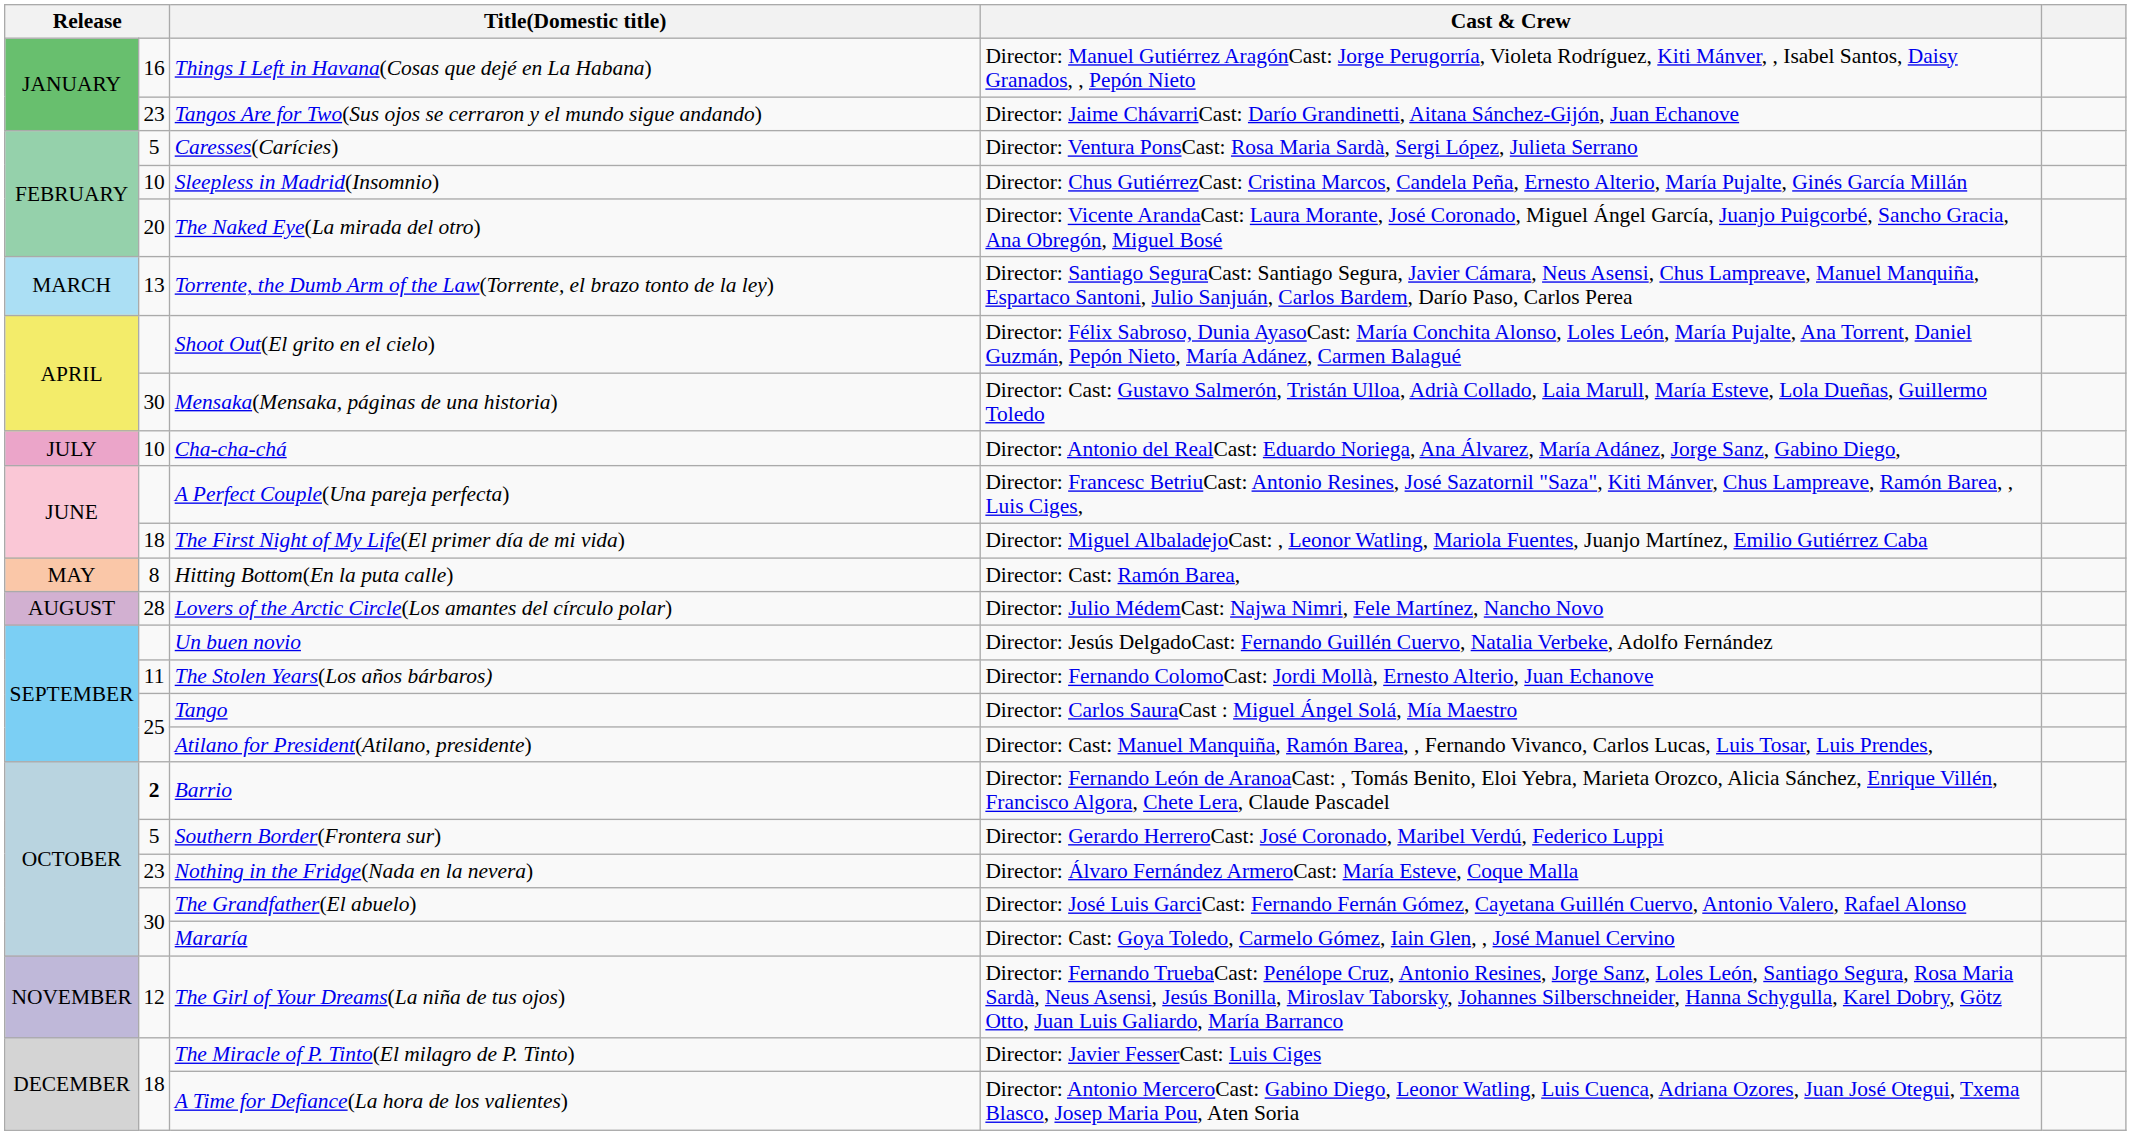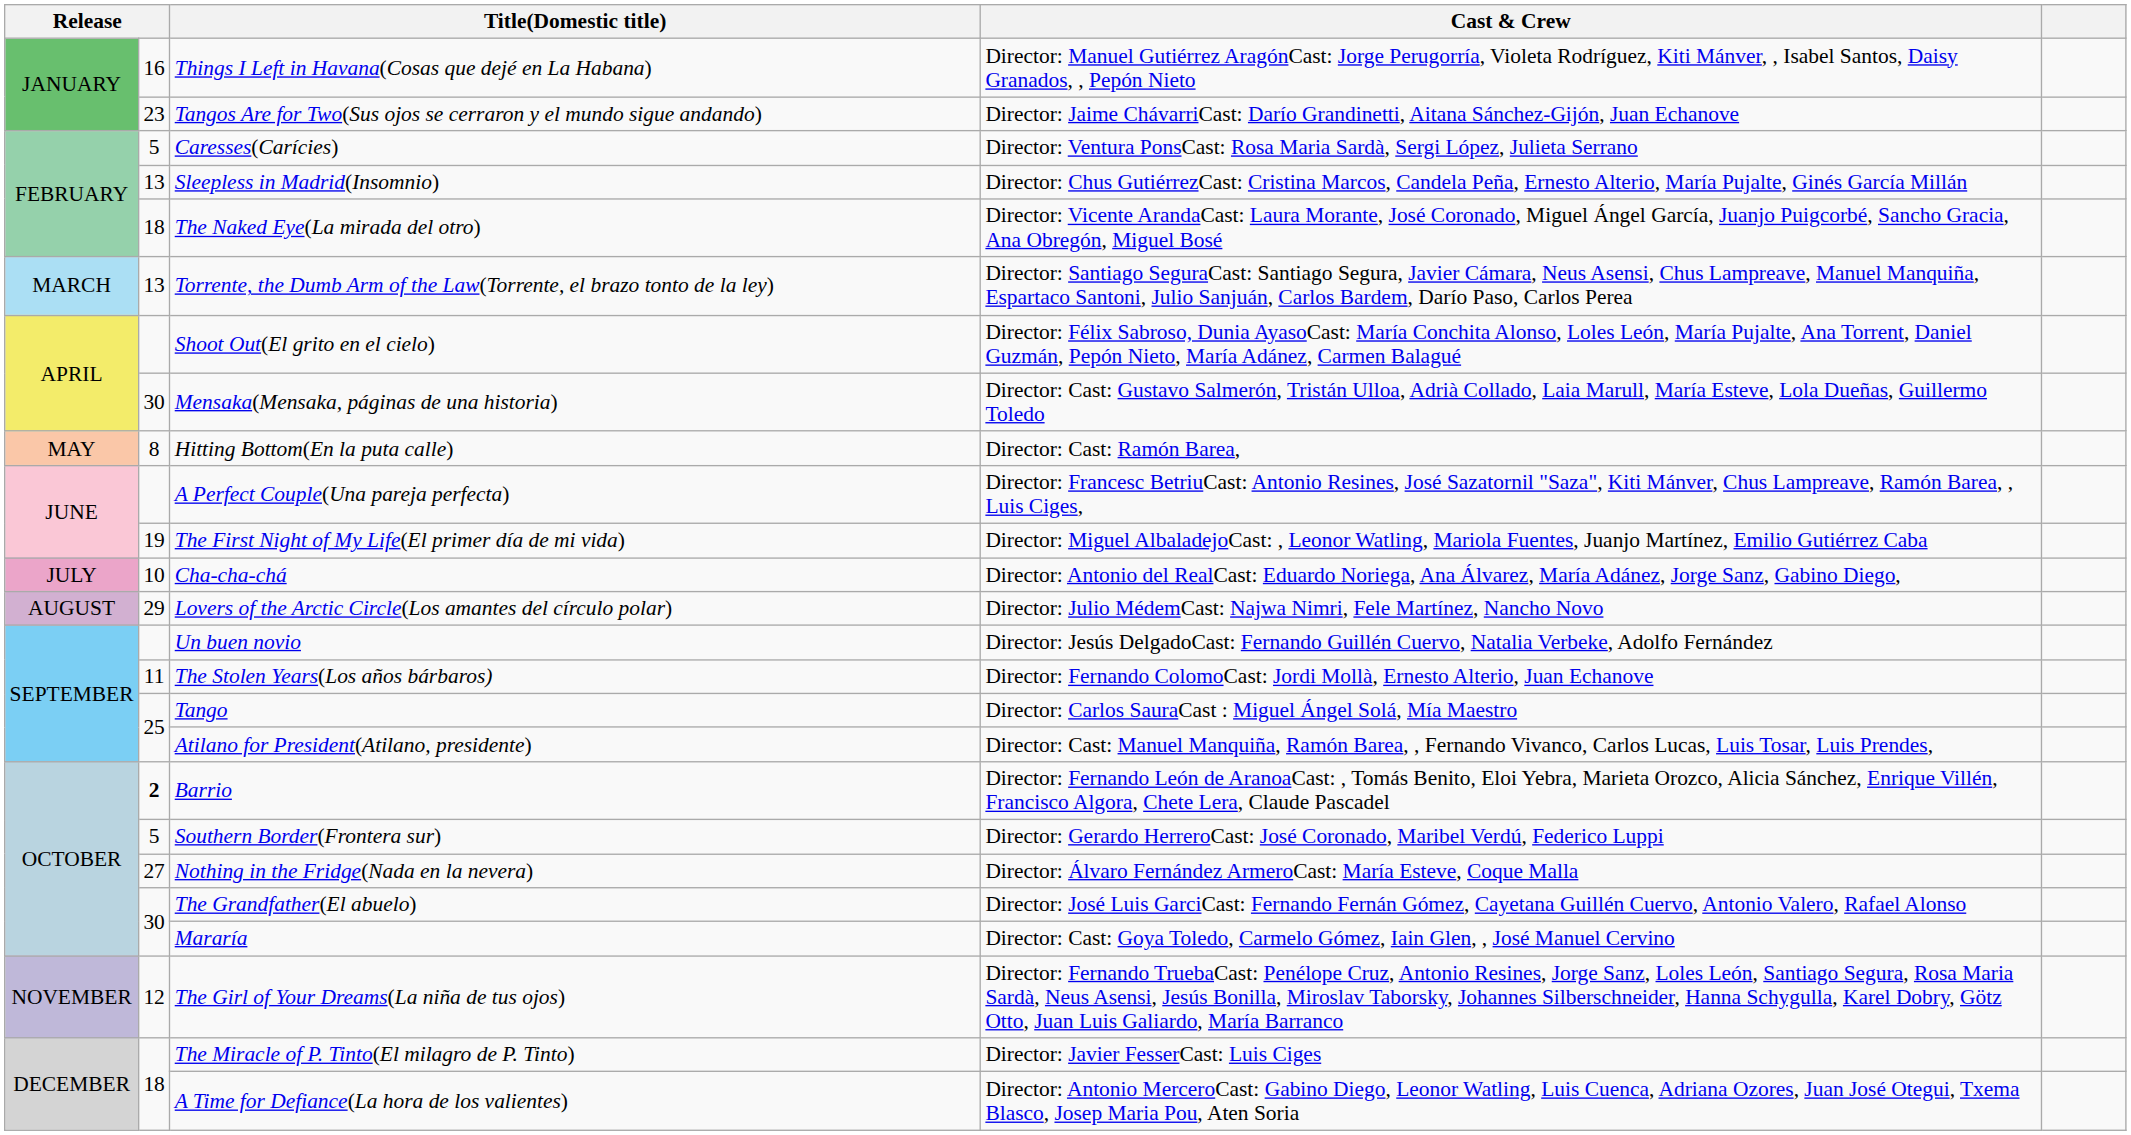 <table class="wikitable sortable" style="width:100%;">
 <tr>
 <th colspan="2" style="width:5%;">Release</th>
 <th>Title(Domestic title)</th>
 <th style="width:50%;">Cast & Crew</th>
 <th style="width:4%;"></th>
 </tr>
 <tr>
 <td align = "center" rowspan = "2" bgcolor = #68bf6e>JANUARY</td>
 <td align = "center">16</td>
 <td><em><a href='#'>Things I Left in Havana</a></em>(<em>Cosas que dejé en La Habana</em>)</td>
 <td>Director: <a href='#'>Manuel Gutiérrez Aragón</a>Cast: <a href='#'>Jorge Perugorría</a>, Violeta Rodríguez, <a href='#'>Kiti Mánver</a>, , Isabel Santos, <a href='#'>Daisy Granados</a>, , <a href='#'>Pepón Nieto</a></td>
 <td align = "center"></td>
 </tr>
 <tr>
 <td align = "center">23</td>
 <td><em><a href='#'>Tangos Are for Two</a></em>(<em>Sus ojos se cerraron y el mundo sigue andando</em>)</td>
 <td>Director: <a href='#'>Jaime Chávarri</a>Cast: <a href='#'>Darío Grandinetti</a>, <a href='#'>Aitana Sánchez-Gijón</a>, <a href='#'>Juan Echanove</a></td>
 <td align = "center"></td>
 </tr>
 <tr>
 <td align = "center" rowspan = "3" bgcolor = "#95d1ab">FEBRUARY</td>
 <td align = "center">5</td>
 <td><em><a href='#'>Caresses</a></em>(<em>Carícies</em>)</td>
 <td>Director: <a href='#'>Ventura Pons</a>Cast: <a href='#'>Rosa Maria Sardà</a>, <a href='#'>Sergi López</a>, <a href='#'>Julieta Serrano</a></td>
 <td align = "center"></td>
 </tr>
 <tr>
-<td align = "center">10</td>
+<td align = "center">13</td>
 <td><em><a href='#'>Sleepless in Madrid</a></em>(<em>Insomnio</em>)</td>
 <td>Director: <a href='#'>Chus Gutiérrez</a>Cast: <a href='#'>Cristina Marcos</a>, <a href='#'>Candela Peña</a>, <a href='#'>Ernesto Alterio</a>, <a href='#'>María Pujalte</a>, <a href='#'>Ginés García Millán</a></td>
 <td align = "center"></td>
 </tr>
 <tr>
-<td align = "center">20</td>
+<td align = "center">18</td>
 <td><em><a href='#'>The Naked Eye</a></em>(<em>La mirada del otro</em>)</td>
 <td>Director: <a href='#'>Vicente Aranda</a>Cast: <a href='#'>Laura Morante</a>, <a href='#'>José Coronado</a>, Miguel Ángel García, <a href='#'>Juanjo Puigcorbé</a>, <a href='#'>Sancho Gracia</a>, <a href='#'>Ana Obregón</a>, <a href='#'>Miguel Bosé</a></td>
 <td align = "center"></td>
 </tr>
 <tr>
 <td align = "center" rowspan = "1" bgcolor = "#abdff4">MARCH</td>
 <td align = "center">13</td>
 <td><em><a href='#'>Torrente, the Dumb Arm of the Law</a></em>(<em>Torrente, el brazo tonto de la ley</em>)</td>
 <td>Director: <a href='#'>Santiago Segura</a>Cast: Santiago Segura, <a href='#'>Javier Cámara</a>, <a href='#'>Neus Asensi</a>, <a href='#'>Chus Lampreave</a>, <a href='#'>Manuel Manquiña</a>, <a href='#'>Espartaco Santoni</a>, <a href='#'>Julio Sanjuán</a>, <a href='#'>Carlos Bardem</a>, Darío Paso, Carlos Perea</td>
 <td align = "center"></td>
 </tr>
 <tr>
 <td align = "center" rowspan = "2" bgcolor = "f3ec6a">APRIL</td>
 <td></td>
 <td><em><a href='#'>Shoot Out</a></em>(<em>El grito en el cielo</em>)</td>
 <td>Director: <a href='#'>Félix Sabroso, Dunia Ayaso</a>Cast: <a href='#'>María Conchita Alonso</a>, <a href='#'>Loles León</a>, <a href='#'>María Pujalte</a>, <a href='#'>Ana Torrent</a>, <a href='#'>Daniel Guzmán</a>, <a href='#'>Pepón Nieto</a>, <a href='#'>María Adánez</a>, <a href='#'>Carmen Balagué</a></td>
 <td></td>
 </tr>
 <tr>
 <td align = "center">30</td>
 <td><em><a href='#'>Mensaka</a></em>(<em>Mensaka, páginas de una historia</em>)</td>
 <td>Director: Cast: <a href='#'>Gustavo Salmerón</a>, <a href='#'>Tristán Ulloa</a>, <a href='#'>Adrià Collado</a>, <a href='#'>Laia Marull</a>, <a href='#'>María Esteve</a>, <a href='#'>Lola Dueñas</a>, <a href='#'>Guillermo Toledo</a></td>
 <td align = "center"></td>
 </tr>
 <tr>
-<td align = "center" rowspan = "1" bgcolor = "#eba5c9">JULY</td>
-<td align = "center">10</td>
-<td><em><a href='#'>Cha-cha-chá</a></em></td>
-<td>Director: <a href='#'>Antonio del Real</a>Cast: <a href='#'>Eduardo Noriega</a>, <a href='#'>Ana Álvarez</a>, <a href='#'>María Adánez</a>, <a href='#'>Jorge Sanz</a>, <a href='#'>Gabino Diego</a>, </td>
+<td align = "center" rowspan = "1" bgcolor = "#fac7a8">MAY</td>
+<td align = "center">8</td>
+<td><em>Hitting Bottom</em>(<em>En la puta calle</em>)</td>
+<td>Director: Cast: <a href='#'>Ramón Barea</a>, </td>
 <td align = "center"></td>
 </tr>
 <tr>
 <td align = "center" rowspan = "2" bgcolor = "#fac7d6">JUNE</td>
 <td></td>
 <td><em><a href='#'>A Perfect Couple</a></em>(<em>Una pareja perfecta</em>)</td>
 <td>Director: <a href='#'>Francesc Betriu</a>Cast: <a href='#'>Antonio Resines</a>, <a href='#'>José Sazatornil "Saza"</a>, <a href='#'>Kiti Mánver</a>, <a href='#'>Chus Lampreave</a>, <a href='#'>Ramón Barea</a>, , <a href='#'>Luis Ciges</a>, </td>
 <td></td>
 </tr>
 <tr>
-<td align = "center">18</td>
+<td align = "center">19</td>
 <td><em><a href='#'>The First Night of My Life</a></em>(<em>El primer día de mi vida</em>)</td>
 <td>Director: <a href='#'>Miguel Albaladejo</a>Cast: , <a href='#'>Leonor Watling</a>, <a href='#'>Mariola Fuentes</a>, Juanjo Martínez, <a href='#'>Emilio Gutiérrez Caba</a></td>
 <td></td>
 </tr>
 <tr>
-<td align = "center" rowspan = "1" bgcolor = "#fac7a8">MAY</td>
-<td align = "center">8</td>
-<td><em>Hitting Bottom</em>(<em>En la puta calle</em>)</td>
-<td>Director: Cast: <a href='#'>Ramón Barea</a>, </td>
+<td align = "center" rowspan = "1" bgcolor = "#eba5c9">JULY</td>
+<td align = "center">10</td>
+<td><em><a href='#'>Cha-cha-chá</a></em></td>
+<td>Director: <a href='#'>Antonio del Real</a>Cast: <a href='#'>Eduardo Noriega</a>, <a href='#'>Ana Álvarez</a>, <a href='#'>María Adánez</a>, <a href='#'>Jorge Sanz</a>, <a href='#'>Gabino Diego</a>, </td>
 <td align = "center"></td>
 </tr>
 <tr>
 <td align = "center" rowspan = "1" bgcolor = "#d2b0d1">AUGUST</td>
-<td align = "center">28</td>
+<td align = "center">29</td>
 <td><em><a href='#'>Lovers of the Arctic Circle</a></em>(<em>Los amantes del círculo polar</em>)</td>
 <td>Director: <a href='#'>Julio Médem</a>Cast: <a href='#'>Najwa Nimri</a>, <a href='#'>Fele Martínez</a>, <a href='#'>Nancho Novo</a></td>
 <td align = "center"></td>
 </tr>
 <tr>
 <td align = "center" rowspan = "4" bgcolor = "#7bcff4">SEPTEMBER</td>
 <td></td>
 <td><em><a href='#'>Un buen novio</a></em></td>
 <td>Director: Jesús DelgadoCast: <a href='#'>Fernando Guillén Cuervo</a>, <a href='#'>Natalia Verbeke</a>, Adolfo Fernández</td>
 <td></td>
 </tr>
 <tr>
 <td align = "center">11</td>
 <td><em><a href='#'>The Stolen Years</a></em>(<em>Los años bárbaros)</em></td>
 <td>Director: <a href='#'>Fernando Colomo</a>Cast: <a href='#'>Jordi Mollà</a>, <a href='#'>Ernesto Alterio</a>, <a href='#'>Juan Echanove</a></td>
 <td align = "center"></td>
 </tr>
 <tr>
 <td rowspan = "2" align = "center">25</td>
 <td><em><a href='#'>Tango</a></em></td>
 <td>Director: <a href='#'>Carlos Saura</a>Cast : <a href='#'>Miguel Ángel Solá</a>, <a href='#'>Mía Maestro</a></td>
 <td align = "center"></td>
 </tr>
 <tr>
 <td><em><a href='#'>Atilano for President</a></em>(<em>Atilano, presidente</em>)</td>
 <td>Director: Cast: <a href='#'>Manuel Manquiña</a>, <a href='#'>Ramón Barea</a>, , Fernando Vivanco, Carlos Lucas, <a href='#'>Luis Tosar</a>, <a href='#'>Luis Prendes</a>, </td>
 <td align = "center"></td>
 </tr>
 <tr>
 <td align = "center" rowspan = "5" bgcolor = "#b9d4e">OCTOBER</td>
 <td align = "center"><strong>2</strong></td>
 <td><em><a href='#'>Barrio</a></em></td>
 <td>Director: <a href='#'>Fernando León de Aranoa</a>Cast: , Tomás Benito, Eloi Yebra, Marieta Orozco, Alicia Sánchez, <a href='#'>Enrique Villén</a>, <a href='#'>Francisco Algora</a>, <a href='#'>Chete Lera</a>, Claude Pascadel</td>
 <td align = "center"></td>
 </tr>
 <tr>
 <td align = "center">5</td>
 <td><em><a href='#'>Southern Border</a></em>(<em>Frontera sur</em>)</td>
 <td>Director: <a href='#'>Gerardo Herrero</a>Cast: <a href='#'>José Coronado</a>, <a href='#'>Maribel Verdú</a>, <a href='#'>Federico Luppi</a></td>
 <td align = "center"></td>
 </tr>
 <tr>
-<td align = "center">23</td>
+<td align = "center">27</td>
 <td><em><a href='#'>Nothing in the Fridge</a></em>(<em>Nada en la nevera</em>)</td>
 <td>Director: <a href='#'>Álvaro Fernández Armero</a>Cast: <a href='#'>María Esteve</a>, <a href='#'>Coque Malla</a></td>
 <td></td>
 </tr>
 <tr>
 <td rowspan = "2" align = "center">30</td>
 <td><em><a href='#'>The Grandfather</a></em>(<em>El abuelo</em>)</td>
 <td>Director: <a href='#'>José Luis Garci</a>Cast: <a href='#'>Fernando Fernán Gómez</a>, <a href='#'>Cayetana Guillén Cuervo</a>, <a href='#'>Antonio Valero</a>, <a href='#'>Rafael Alonso</a></td>
 <td align = "center"></td>
 </tr>
 <tr>
 <td><em><a href='#'>Mararía</a></em></td>
 <td>Director: Cast: <a href='#'>Goya Toledo</a>, <a href='#'>Carmelo Gómez</a>, <a href='#'>Iain Glen</a>, , <a href='#'>José Manuel Cervino</a></td>
 <td align = "center"></td>
 </tr>
 <tr>
 <td align = "center" rowspan = "1" bgcolor = "#bfb8d9">NOVEMBER</td>
 <td align = "center">12</td>
 <td><em><a href='#'>The Girl of Your Dreams</a></em>(<em>La niña de tus ojos</em>)</td>
 <td>Director: <a href='#'>Fernando Trueba</a>Cast: <a href='#'>Penélope Cruz</a>, <a href='#'>Antonio Resines</a>, <a href='#'>Jorge Sanz</a>, <a href='#'>Loles León</a>, <a href='#'>Santiago Segura</a>, <a href='#'>Rosa Maria Sardà</a>, <a href='#'>Neus Asensi</a>, <a href='#'>Jesús Bonilla</a>, <a href='#'>Miroslav Taborsky</a>, <a href='#'>Johannes Silberschneider</a>, <a href='#'>Hanna Schygulla</a>, <a href='#'>Karel Dobry</a>, <a href='#'>Götz Otto</a>, <a href='#'>Juan Luis Galiardo</a>, <a href='#'>María Barranco</a></td>
 <td align = "center"></td>
 </tr>
 <tr>
 <td align = "center" rowspan = "2" bgcolor = "#d4d4d4">DECEMBER</td>
 <td align = "center" rowspan = "2">18</td>
 <td><em><a href='#'>The Miracle of P. Tinto</a></em>(<em>El milagro de P. Tinto</em>)</td>
 <td>Director: <a href='#'>Javier Fesser</a>Cast: <a href='#'>Luis Ciges</a></td>
 <td align = "center"></td>
 </tr>
 <tr>
 <td><em><a href='#'>A Time for Defiance</a></em>(<em>La hora de los valientes</em>)</td>
 <td>Director: <a href='#'>Antonio Mercero</a>Cast: <a href='#'>Gabino Diego</a>, <a href='#'>Leonor Watling</a>, <a href='#'>Luis Cuenca</a>, <a href='#'>Adriana Ozores</a>, <a href='#'>Juan José Otegui</a>, <a href='#'>Txema Blasco</a>,  <a href='#'>Josep Maria Pou</a>, Aten Soria</td>
 <td align = "center"></td>
 </tr>
 </table>
